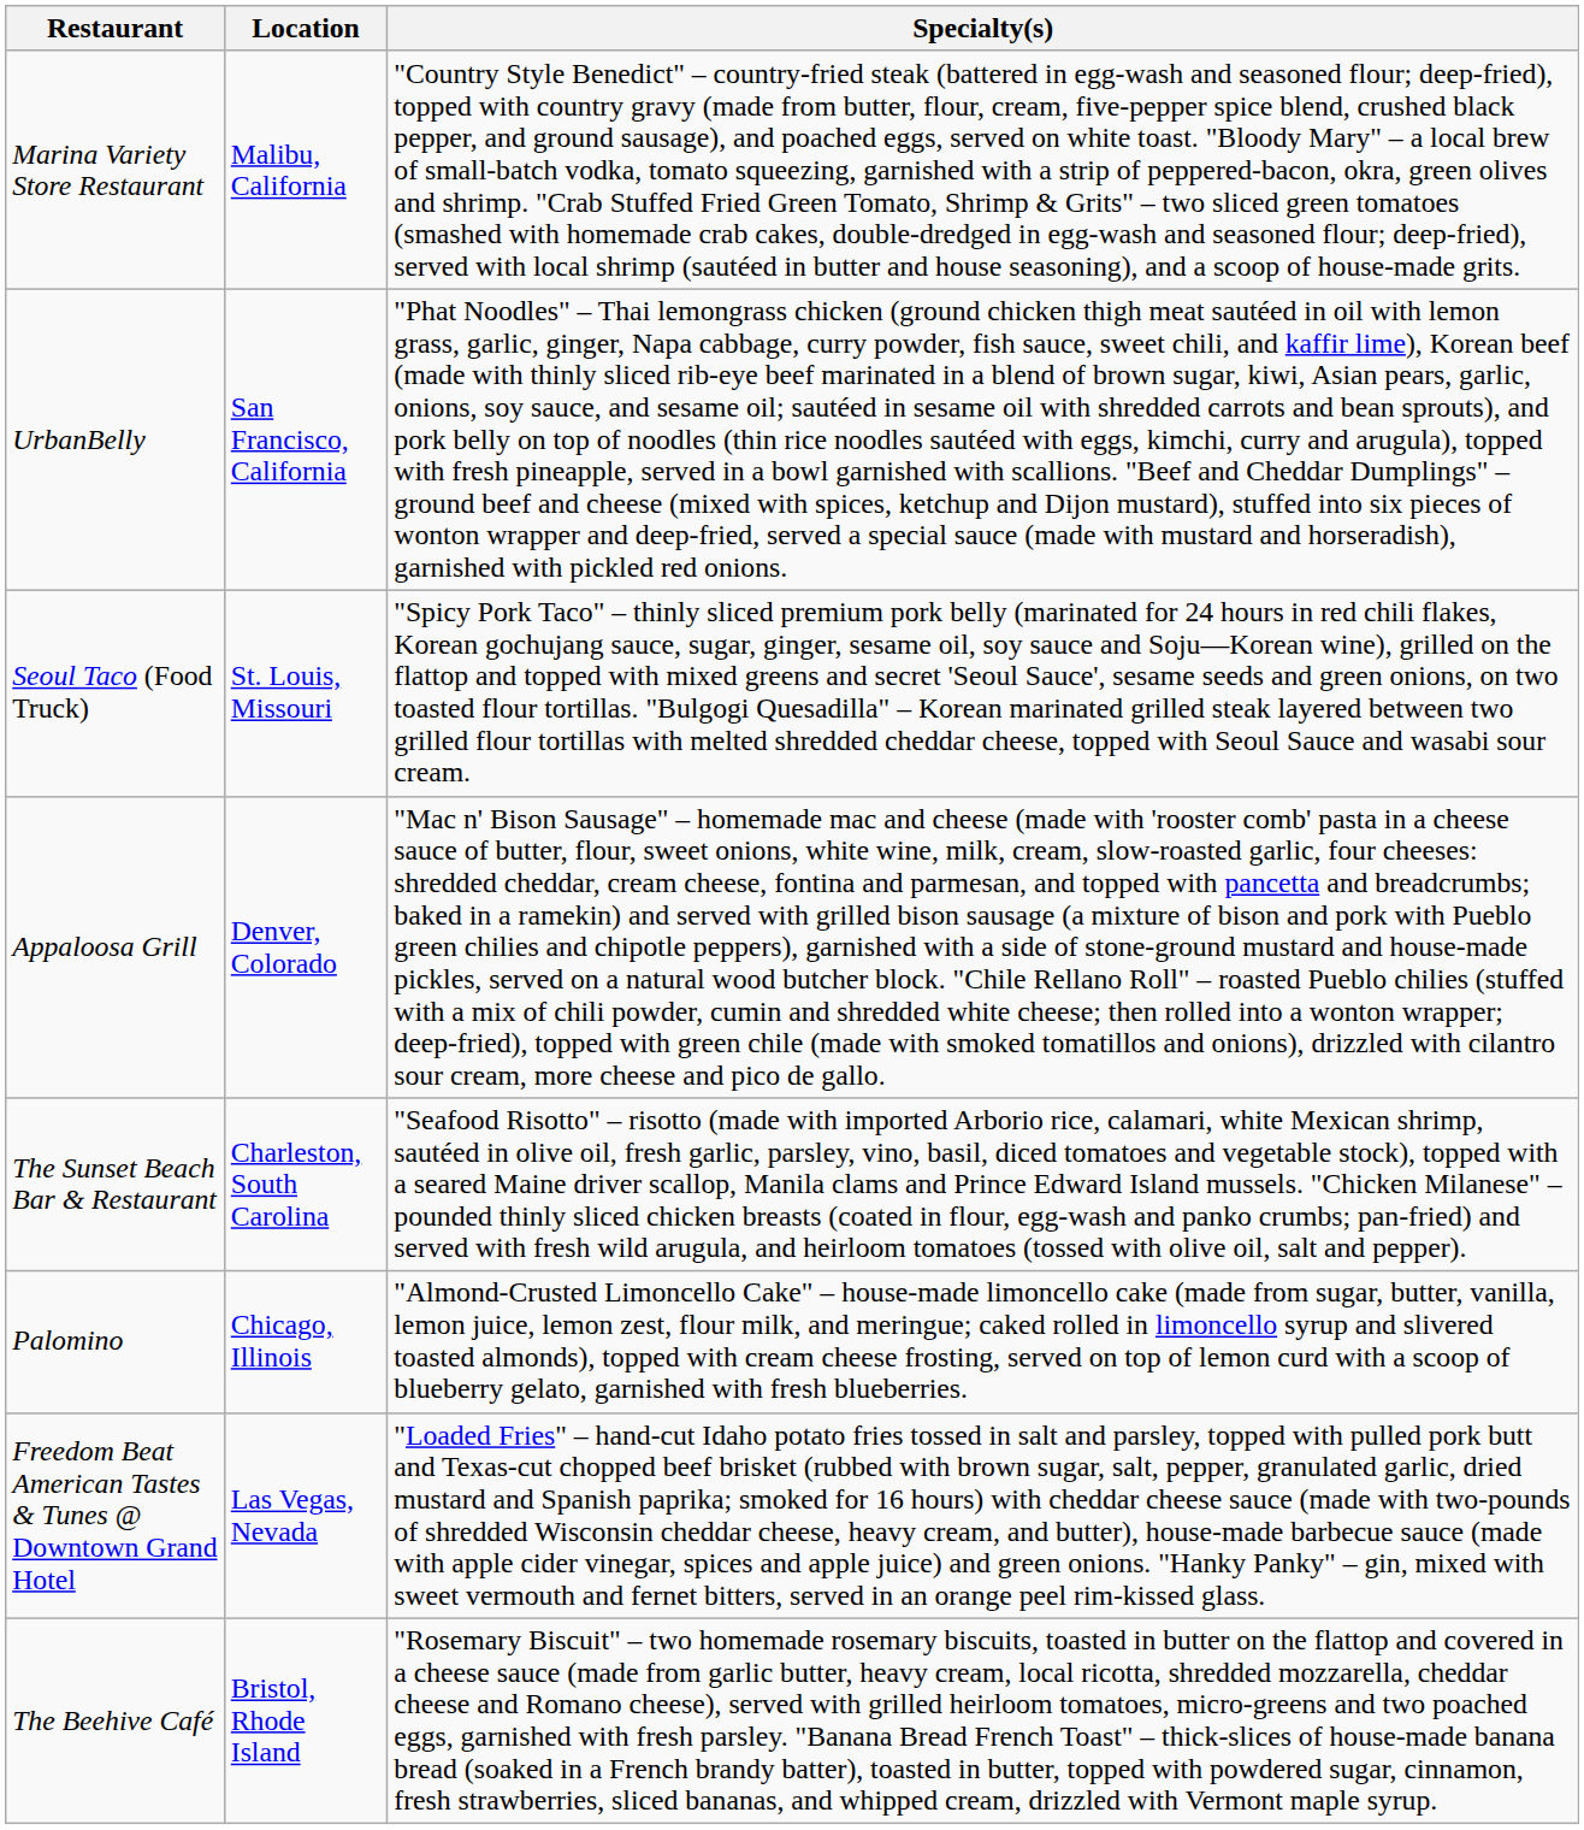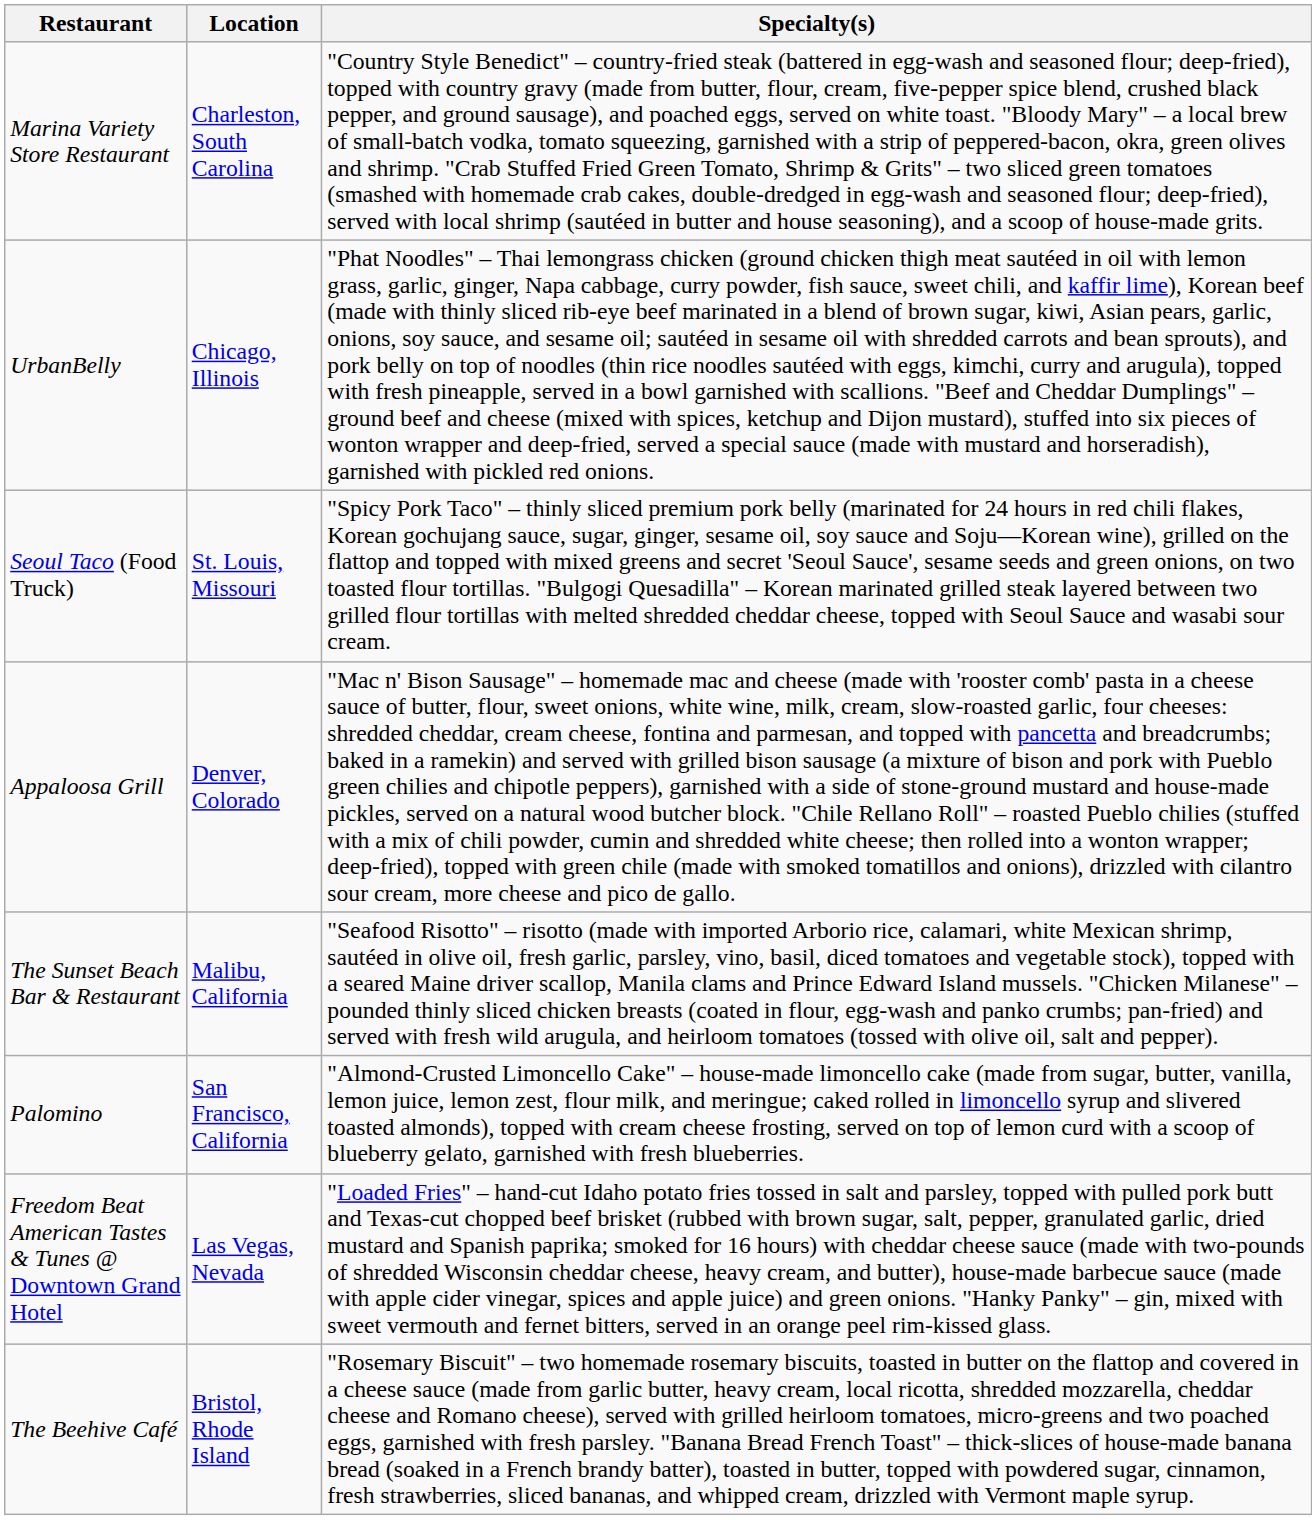 <table class="wikitable" style="width:100%;">
 <tr>
 <th>Restaurant</th>
 <th>Location</th>
 <th>Specialty(s)</th>
 </tr>
 <tr>
 <td><em>Marina Variety Store Restaurant</em></td>
-<td><a href='#'>Malibu, California</a></td>
+<td><a href='#'>Charleston, South Carolina</a></td>
 <td>"Country Style Benedict" – country-fried steak (battered in egg-wash and seasoned flour; deep-fried), topped with country gravy (made from butter, flour, cream, five-pepper spice blend, crushed black pepper, and ground sausage), and poached eggs, served on white toast. "Bloody Mary" – a local brew of small-batch vodka, tomato squeezing, garnished with a strip of peppered-bacon, okra, green olives and shrimp. "Crab Stuffed Fried Green Tomato, Shrimp & Grits" – two sliced green tomatoes (smashed with homemade crab cakes, double-dredged in egg-wash and seasoned flour; deep-fried), served with local shrimp (sautéed in butter and house seasoning), and a scoop of house-made grits.</td>
 </tr>
 <tr>
 <td><em>UrbanBelly</em></td>
-<td><a href='#'>San Francisco, California</a></td>
+<td><a href='#'>Chicago, Illinois</a></td>
 <td>"Phat Noodles" – Thai lemongrass chicken (ground chicken thigh meat sautéed in oil with lemon grass, garlic, ginger, Napa cabbage, curry powder, fish sauce, sweet chili, and <a href='#'>kaffir lime</a>), Korean beef (made with thinly sliced rib-eye beef marinated in a blend of brown sugar, kiwi, Asian pears, garlic, onions, soy sauce, and sesame oil; sautéed in sesame oil with shredded carrots and bean sprouts), and pork belly on top of noodles (thin rice noodles sautéed with eggs, kimchi, curry and arugula), topped with fresh pineapple, served in a bowl garnished with scallions. "Beef and Cheddar Dumplings" – ground beef and cheese (mixed with spices, ketchup and Dijon mustard), stuffed into six pieces of wonton wrapper and deep-fried, served a special sauce (made with mustard and horseradish), garnished with pickled red onions.</td>
 </tr>
 <tr>
 <td><em><a href='#'>Seoul Taco</a></em> (Food Truck)</td>
 <td><a href='#'>St. Louis, Missouri</a></td>
 <td>"Spicy Pork Taco" – thinly sliced premium pork belly (marinated for 24 hours in red chili flakes, Korean gochujang sauce, sugar, ginger, sesame oil, soy sauce and Soju—Korean wine), grilled on the flattop and topped with mixed greens and secret 'Seoul Sauce', sesame seeds and green onions, on two toasted flour tortillas. "Bulgogi Quesadilla" – Korean marinated grilled steak layered between two grilled flour tortillas with melted shredded cheddar cheese, topped with Seoul Sauce and wasabi sour cream.</td>
 </tr>
 <tr>
 <td><em>Appaloosa Grill</em></td>
 <td><a href='#'>Denver, Colorado</a></td>
 <td>"Mac n' Bison Sausage" – homemade mac and cheese (made with 'rooster comb' pasta in a cheese sauce of butter, flour, sweet onions, white wine, milk, cream, slow-roasted garlic, four cheeses: shredded cheddar, cream cheese, fontina and parmesan, and topped with <a href='#'>pancetta</a> and breadcrumbs; baked in a ramekin) and served with grilled bison sausage (a mixture of bison and pork with Pueblo green chilies and chipotle peppers), garnished with a side of stone-ground mustard and house-made pickles, served on a natural wood butcher block. "Chile Rellano Roll" – roasted Pueblo chilies (stuffed with a mix of chili powder, cumin and shredded white cheese; then rolled into a wonton wrapper; deep-fried), topped with green chile (made with smoked tomatillos and onions), drizzled with cilantro sour cream, more cheese and pico de gallo.</td>
 </tr>
 <tr>
 <td><em>The Sunset Beach Bar & Restaurant</em></td>
-<td><a href='#'>Charleston, South Carolina</a></td>
+<td><a href='#'>Malibu, California</a></td>
 <td>"Seafood Risotto" – risotto (made with imported Arborio rice, calamari, white Mexican shrimp, sautéed in olive oil, fresh garlic, parsley, vino, basil, diced tomatoes and vegetable stock), topped with a seared Maine driver scallop, Manila clams and Prince Edward Island mussels. "Chicken Milanese" – pounded thinly sliced chicken breasts (coated in flour, egg-wash and panko crumbs; pan-fried) and served with fresh wild arugula, and heirloom tomatoes (tossed with olive oil, salt and pepper).</td>
 </tr>
 <tr>
 <td><em>Palomino</em></td>
-<td><a href='#'>Chicago, Illinois</a></td>
+<td><a href='#'>San Francisco, California</a></td>
 <td>"Almond-Crusted Limoncello Cake" – house-made limoncello cake (made from sugar, butter, vanilla, lemon juice, lemon zest, flour milk, and meringue; caked rolled in <a href='#'>limoncello</a> syrup and slivered toasted almonds), topped with cream cheese frosting, served on top of lemon curd with a scoop of blueberry gelato, garnished with fresh blueberries.</td>
 </tr>
 <tr>
 <td><em>Freedom Beat American Tastes & Tunes</em> @ <a href='#'>Downtown Grand Hotel</a></td>
 <td><a href='#'>Las Vegas, Nevada</a></td>
 <td>"<a href='#'>Loaded Fries</a>" – hand-cut Idaho potato fries tossed in salt and parsley, topped with pulled pork butt and Texas-cut chopped beef brisket (rubbed with brown sugar, salt, pepper, granulated garlic, dried mustard and Spanish paprika; smoked for 16 hours) with cheddar cheese sauce (made with two-pounds of shredded Wisconsin cheddar cheese, heavy cream, and butter), house-made barbecue sauce (made with apple cider vinegar, spices and apple juice) and green onions. "Hanky Panky" – gin, mixed with sweet vermouth and fernet bitters, served in an orange peel rim-kissed glass.</td>
 </tr>
 <tr>
 <td><em>The Beehive Café</em></td>
 <td><a href='#'>Bristol, Rhode Island</a></td>
 <td>"Rosemary Biscuit" – two homemade rosemary biscuits, toasted in butter on the flattop and covered in a cheese sauce (made from garlic butter, heavy cream, local ricotta, shredded mozzarella, cheddar cheese and Romano cheese), served with grilled heirloom tomatoes, micro-greens and two poached eggs, garnished with fresh parsley. "Banana Bread French Toast" – thick-slices of house-made banana bread (soaked in a French brandy batter), toasted in butter, topped with powdered sugar, cinnamon, fresh strawberries, sliced bananas, and whipped cream, drizzled with Vermont maple syrup.</td>
 </tr>
 </table>
